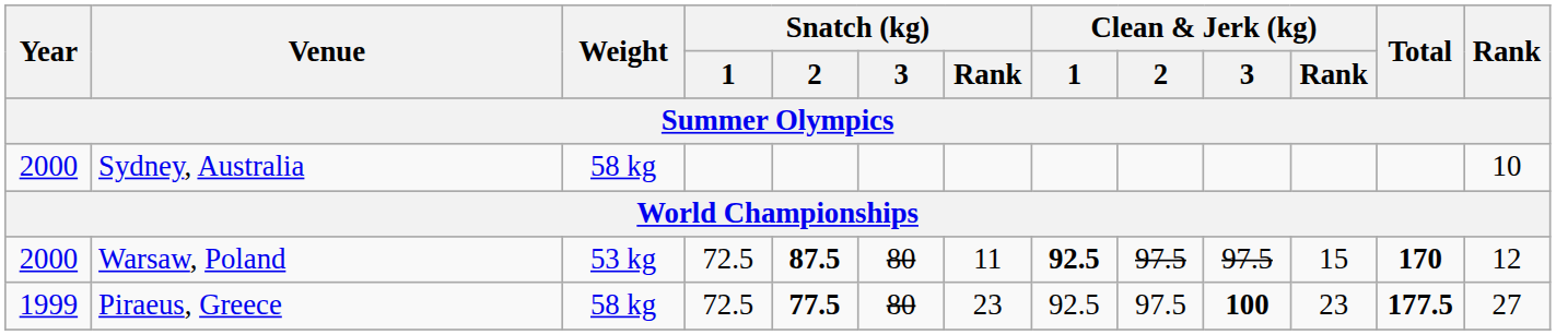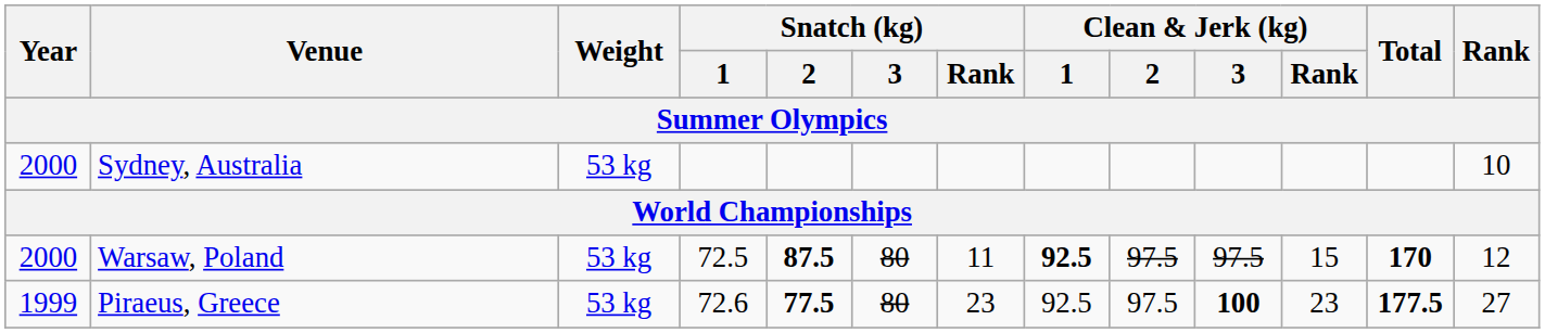 <table class="wikitable" style="text-align:center;">
 <tr>
 <th rowspan=2 width=40>Year</th>
 <th rowspan=2 width=250>Venue</th>
 <th rowspan=2 width=60>Weight</th>
 <th colspan=4>Snatch (kg)</th>
 <th colspan=4>Clean & Jerk (kg)</th>
 <th rowspan=2 width=40>Total</th>
 <th rowspan=2 width=40>Rank</th>
 </tr>
 <tr>
 <th width=40>1</th>
 <th width=40>2</th>
 <th width=40>3</th>
 <th width=40>Rank</th>
 <th width=40>1</th>
 <th width=40>2</th>
 <th width=40>3</th>
 <th width=40>Rank</th>
 </tr>
 <tr>
 <th colspan=13><a href='#'>Summer Olympics</a></th>
 </tr>
 <tr>
 <td><a href='#'>2000</a></td>
 <td align=left> <a href='#'>Sydney</a>, <a href='#'>Australia</a></td>
-<td><a href='#'>58 kg</a></td>
+<td><a href='#'>53 kg</a></td>
 <td></td>
 <td></td>
 <td></td>
 <td></td>
 <td></td>
 <td></td>
 <td></td>
 <td></td>
 <td></td>
 <td>10</td>
 </tr>
 <tr>
 <th colspan=13><a href='#'>World Championships</a></th>
 </tr>
 <tr>
 <td><a href='#'>2000</a></td>
 <td align=left> <a href='#'>Warsaw</a>, <a href='#'>Poland</a></td>
 <td><a href='#'>53 kg</a></td>
 <td>72.5</td>
 <td><strong>87.5</strong></td>
 <td><s>80 </s></td>
 <td>11</td>
 <td><strong>92.5</strong></td>
 <td><s>97.5 </s></td>
 <td><s>97.5 </s></td>
 <td>15</td>
 <td><strong>170</strong></td>
 <td>12</td>
 </tr>
 <tr>
 <td><a href='#'>1999</a></td>
 <td align=left> <a href='#'>Piraeus</a>, <a href='#'>Greece</a></td>
-<td><a href='#'>58 kg</a></td>
-<td>72.5</td>
+<td><a href='#'>53 kg</a></td>
+<td>72.6</td>
 <td><strong>77.5</strong></td>
 <td><s>80 </s></td>
 <td>23</td>
 <td>92.5</td>
 <td>97.5</td>
 <td><strong>100</strong></td>
 <td>23</td>
 <td><strong>177.5</strong></td>
 <td>27</td>
 </tr>
 </table>
